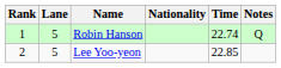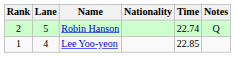 <table class="wikitable sortable" style="text-align:center">
 <tr>
 <th>Rank</th>
 <th>Lane</th>
 <th>Name</th>
 <th>Nationality</th>
 <th>Time</th>
 <th>Notes</th>
 </tr>
 <tr bgcolor=ccffcc>
-<td>1</td>
+<td>2</td>
 <td>5</td>
 <td align=left><a href='#'>Robin Hanson</a></td>
 <td align=left></td>
 <td>22.74</td>
 <td>Q</td>
 </tr>
 <tr>
-<td>2</td>
-<td>5</td>
+<td>1</td>
+<td>4</td>
 <td align=left><a href='#'>Lee Yoo-yeon</a></td>
 <td align=left></td>
 <td>22.85</td>
 <td></td>
 </tr>
 </table>
